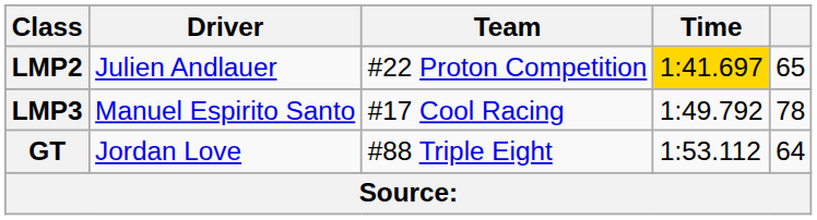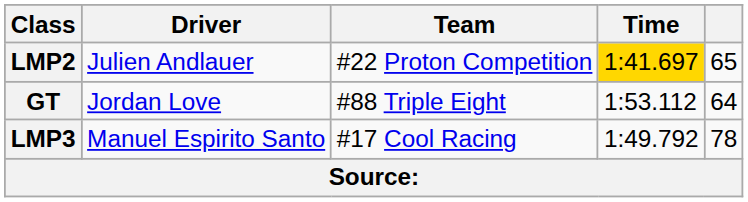 <table class="wikitable" style="font-size:85%;">
 <tr>
 <th>Class</th>
 <th>Driver</th>
 <th>Team</th>
 <th>Time</th>
 <th></th>
 </tr>
 <tr>
 <th>LMP2</th>
 <td> <a href='#'>Julien Andlauer</a></td>
 <td> #22 <a href='#'>Proton Competition</a></td>
 <td style="background: gold;">1:41.697</td>
 <td align="center">65</td>
 </tr>
 <tr>
+<th>GT</th>
+<td> <a href='#'>Jordan Love</a></td>
+<td> #88 <a href='#'>Triple Eight</a></td>
+<td>1:53.112</td>
+<td align="center">64</td>
+</tr>
+<tr>
 <th>LMP3</th>
 <td> <a href='#'>Manuel Espirito Santo</a></td>
 <td> #17 <a href='#'>Cool Racing</a></td>
 <td>1:49.792</td>
 <td align="center">78</td>
 </tr>
 <tr>
-<th>GT</th>
-<td> <a href='#'>Jordan Love</a></td>
-<td> #88 <a href='#'>Triple Eight</a></td>
-<td>1:53.112</td>
-<td align="center">64</td>
-</tr>
-<tr>
 <th colspan="5">Source:</th>
 </tr>
 </table>
